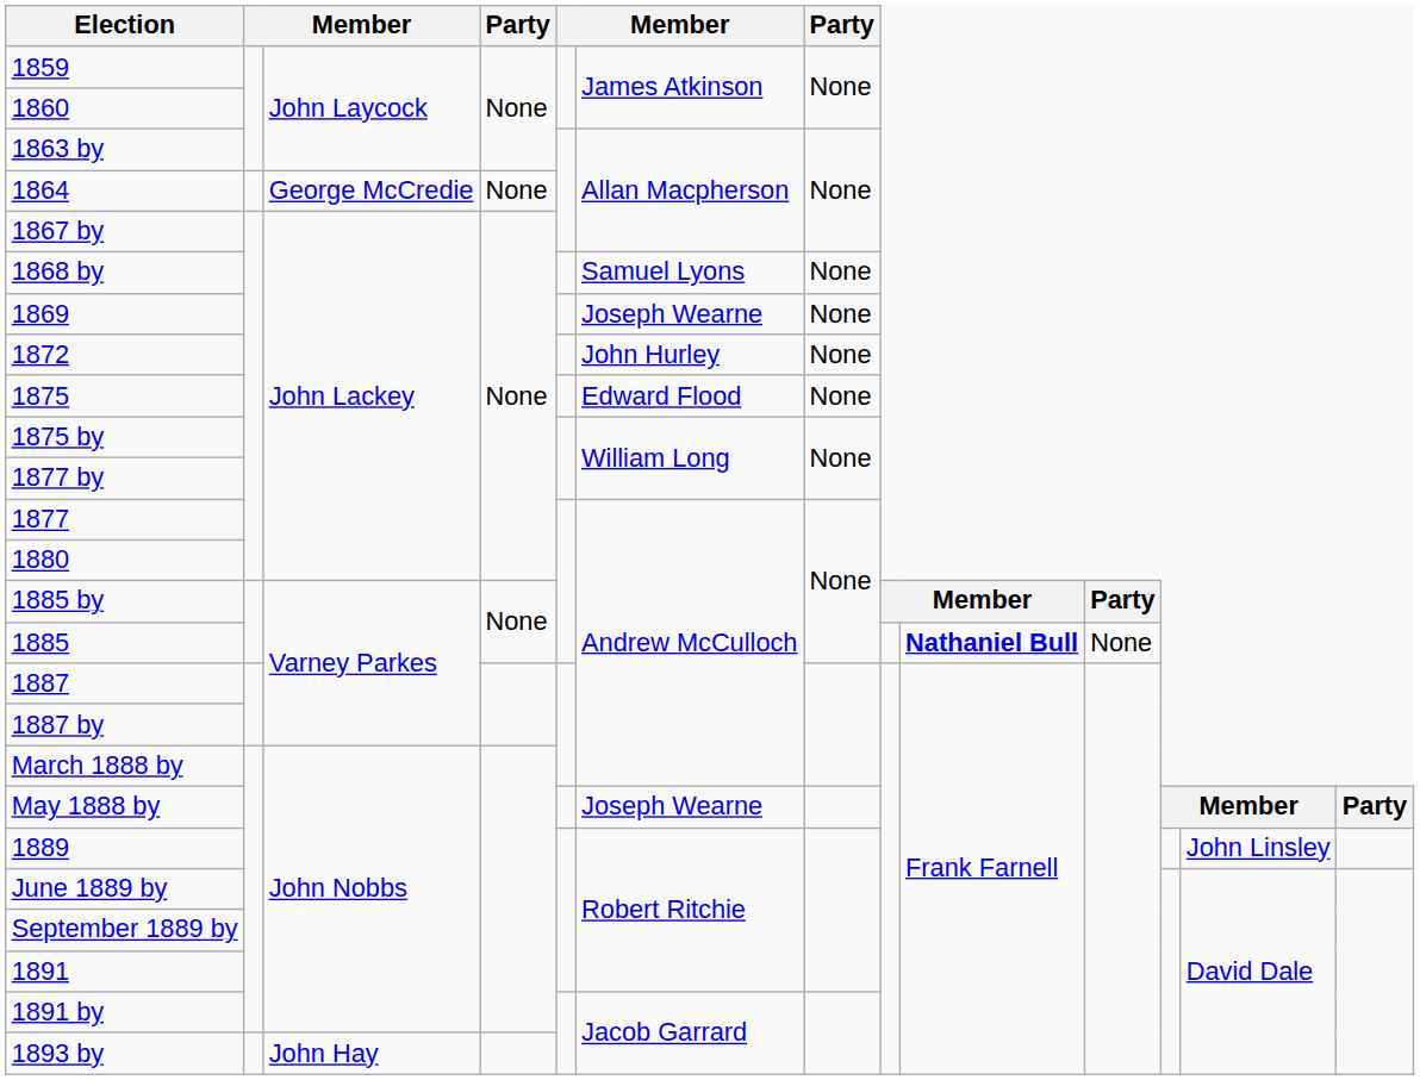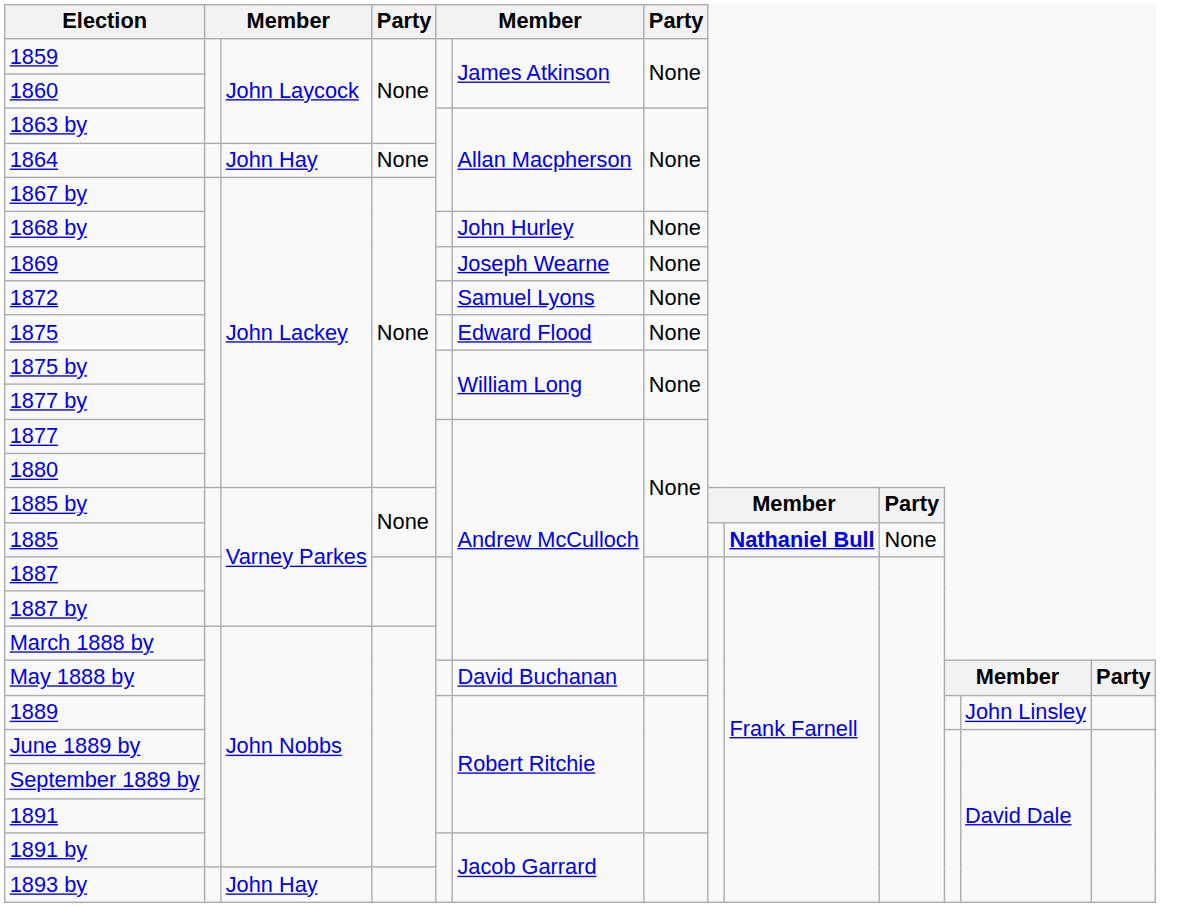 <table class="wikitable" style='border-style: none none none solid;'>
 <tr>
 <th>Election</th>
 <th colspan="2">Member</th>
 <th>Party</th>
 <th colspan="2">Member</th>
 <th>Party</th>
 </tr>
 <tr style="background: #f9f9f9">
 <td><a href='#'>1859</a></td>
 <td rowspan="3" > </td>
 <td rowspan="3"><a href='#'>John Laycock</a></td>
 <td rowspan="3">None</td>
 <td rowspan="2" > </td>
 <td rowspan="2"><a href='#'>James Atkinson</a></td>
 <td rowspan="2">None</td>
 </tr>
 <tr style="background: #f9f9f9">
 <td><a href='#'>1860</a></td>
 </tr>
 <tr style="background: #f9f9f9">
 <td><a href='#'>1863 by</a></td>
 <td rowspan="3" > </td>
 <td rowspan="3"><a href='#'>Allan Macpherson</a></td>
 <td rowspan="3">None</td>
 </tr>
 <tr style="background: #f9f9f9">
 <td><a href='#'>1864</a></td>
 <td> </td>
-<td><a href='#'>George McCredie</a></td>
+<td><a href='#'>John Hay</a></td>
 <td>None</td>
 </tr>
 <tr style="background: #f9f9f9">
 <td><a href='#'>1867 by</a></td>
 <td rowspan="9" > </td>
 <td rowspan="9"><a href='#'>John Lackey</a></td>
 <td rowspan="9">None</td>
 </tr>
 <tr style="background: #f9f9f9">
 <td><a href='#'>1868 by</a></td>
 <td> </td>
-<td><a href='#'>Samuel Lyons</a></td>
+<td><a href='#'>John Hurley</a></td>
 <td>None</td>
 </tr>
 <tr style="background: #f9f9f9">
 <td><a href='#'>1869</a></td>
 <td> </td>
 <td><a href='#'>Joseph Wearne</a></td>
 <td>None</td>
 </tr>
 <tr style="background: #f9f9f9">
 <td><a href='#'>1872</a></td>
 <td> </td>
-<td><a href='#'>John Hurley</a></td>
+<td><a href='#'>Samuel Lyons</a></td>
 <td>None</td>
 </tr>
 <tr style="background: #f9f9f9">
 <td><a href='#'>1875</a></td>
 <td> </td>
 <td><a href='#'>Edward Flood</a></td>
 <td>None</td>
 </tr>
 <tr style="background: #f9f9f9">
 <td><a href='#'>1875 by</a></td>
 <td rowspan="2" > </td>
 <td rowspan="2"><a href='#'>William Long</a></td>
 <td rowspan="2">None</td>
 </tr>
 <tr style="background: #f9f9f9">
 <td><a href='#'>1877 by</a></td>
 </tr>
 <tr style="background: #f9f9f9">
 <td><a href='#'>1877</a></td>
 <td rowspan="4" > </td>
 <td rowspan="7"><a href='#'>Andrew McCulloch</a></td>
 <td rowspan="4">None</td>
 </tr>
 <tr style="background: #f9f9f9">
 <td><a href='#'>1880</a></td>
 </tr>
 <tr style="background: #f9f9f9">
 <td><a href='#'>1885 by</a></td>
 <td rowspan="2"> </td>
 <td rowspan="4"><a href='#'>Varney Parkes</a></td>
 <td rowspan="2">None</td>
 <th colspan="2">Member</th>
 <th>Party</th>
 </tr>
 <tr style="background: #f9f9f9">
 <td><a href='#'>1885</a></td>
 <td> </td>
 <td><strong><a href='#'>Nathaniel Bull</a></strong></td>
 <td>None</td>
 </tr>
 <tr style="background: #f9f9f9">
 <td><a href='#'>1887</a></td>
 <td rowspan="2" > </td>
 <td rowspan="2"></td>
 <td rowspan="3" > </td>
 <td rowspan="3"></td>
 <td rowspan="10" > </td>
 <td rowspan="10"><a href='#'>Frank Farnell</a></td>
 <td rowspan="10"></td>
 </tr>
 <tr style="background: #f9f9f9">
 <td><a href='#'>1887 by</a></td>
 </tr>
 <tr style="background: #f9f9f9">
 <td><a href='#'>March 1888 by</a></td>
 <td rowspan="7" > </td>
 <td rowspan="7"><a href='#'>John Nobbs</a></td>
 <td rowspan="7"></td>
 </tr>
 <tr style="background: #f9f9f9">
 <td><a href='#'>May 1888 by</a></td>
 <td> </td>
-<td><a href='#'>Joseph Wearne</a></td>
+<td><a href='#'>David Buchanan</a></td>
 <td></td>
 <th colspan="2">Member</th>
 <th>Party</th>
 </tr>
 <tr style="background: #f9f9f9">
 <td><a href='#'>1889</a></td>
 <td rowspan="4" > </td>
 <td rowspan="4"><a href='#'>Robert Ritchie</a></td>
 <td rowspan="4"></td>
 <td> </td>
 <td><a href='#'>John Linsley</a></td>
 <td></td>
 </tr>
 <tr style="background: #f9f9f9">
 <td><a href='#'>June 1889 by</a></td>
 <td rowspan="5" > </td>
 <td rowspan="5"><a href='#'>David Dale</a></td>
 <td rowspan="5"></td>
 </tr>
 <tr>
 <td><a href='#'>September 1889 by</a></td>
 </tr>
 <tr style="background: #f9f9f9">
 <td><a href='#'>1891</a></td>
 </tr>
 <tr style="background: #f9f9f9">
 <td><a href='#'>1891 by</a></td>
 <td rowspan="2" ><br> </td>
 <td rowspan="2"><a href='#'>Jacob Garrard</a></td>
 <td rowspan="2"></td>
 </tr>
 <tr style="background: #f9f9f9">
 <td><a href='#'>1893 by</a></td>
 <td> </td>
 <td><a href='#'>John Hay</a></td>
 <td></td>
 </tr>
 </table>
